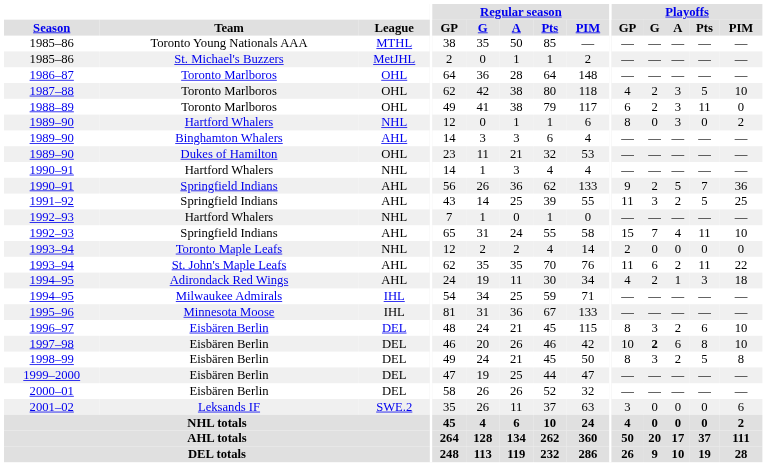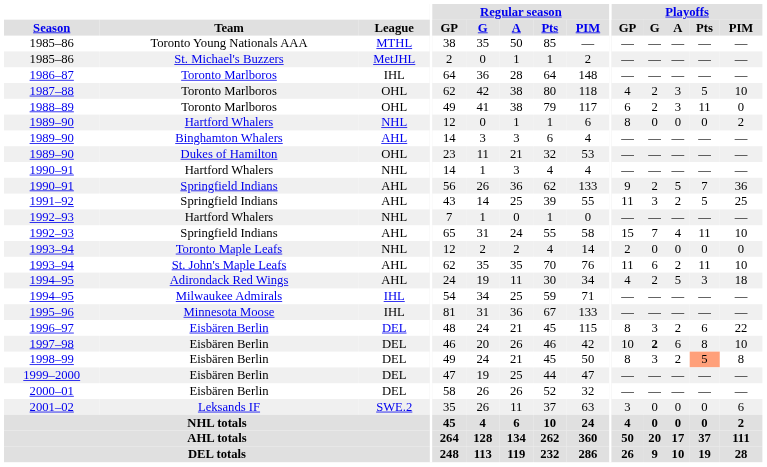 <table border="0" cellpadding="1" cellspacing="0" style="text-align:center; width:60em">
 <tr bgcolor="#e0e0e0">
 <th colspan="3" bgcolor="#ffffff"></th>
 <th rowspan="99" bgcolor="#ffffff"></th>
 <th colspan="5"><a href='#'>Regular season</a></th>
 <th rowspan="99" bgcolor="#ffffff"></th>
 <th colspan="5"><a href='#'>Playoffs</a></th>
 </tr>
 <tr bgcolor="#e0e0e0">
 <th><a href='#'>Season</a></th>
 <th>Team</th>
 <th>League</th>
 <th>GP</th>
 <th><a href='#'>G</a></th>
 <th><a href='#'>A</a></th>
 <th><a href='#'>Pts</a></th>
 <th><a href='#'>PIM</a></th>
 <th>GP</th>
 <th>G</th>
 <th>A</th>
 <th>Pts</th>
 <th>PIM</th>
 </tr>
 <tr>
 <td>1985–86</td>
 <td>Toronto Young Nationals AAA</td>
 <td><a href='#'>MTHL</a></td>
 <td>38</td>
 <td>35</td>
 <td>50</td>
 <td>85</td>
 <td>—</td>
 <td>—</td>
 <td>—</td>
 <td>—</td>
 <td>—</td>
 <td>—</td>
 </tr>
 <tr bgcolor="#f0f0f0">
 <td>1985–86</td>
 <td><a href='#'>St. Michael's Buzzers</a></td>
 <td><a href='#'>MetJHL</a></td>
 <td>2</td>
 <td>0</td>
 <td>1</td>
 <td>1</td>
 <td>2</td>
 <td>—</td>
 <td>—</td>
 <td>—</td>
 <td>—</td>
 <td>—</td>
 </tr>
 <tr>
 <td><a href='#'>1986–87</a></td>
 <td><a href='#'>Toronto Marlboros</a></td>
-<td><a href='#'>OHL</a></td>
+<td>IHL</td>
 <td>64</td>
 <td>36</td>
 <td>28</td>
 <td>64</td>
 <td>148</td>
 <td>—</td>
 <td>—</td>
 <td>—</td>
 <td>—</td>
 <td>—</td>
 </tr>
 <tr bgcolor="#f0f0f0">
 <td><a href='#'>1987–88</a></td>
 <td>Toronto Marlboros</td>
 <td>OHL</td>
 <td>62</td>
 <td>42</td>
 <td>38</td>
 <td>80</td>
 <td>118</td>
 <td>4</td>
 <td>2</td>
 <td>3</td>
 <td>5</td>
 <td>10</td>
 </tr>
 <tr>
 <td><a href='#'>1988–89</a></td>
 <td>Toronto Marlboros</td>
 <td>OHL</td>
 <td>49</td>
 <td>41</td>
 <td>38</td>
 <td>79</td>
 <td>117</td>
 <td>6</td>
 <td>2</td>
 <td>3</td>
 <td>11</td>
 <td>0</td>
 </tr>
 <tr bgcolor="#f0f0f0">
 <td><a href='#'>1989–90</a></td>
 <td><a href='#'>Hartford Whalers</a></td>
 <td><a href='#'>NHL</a></td>
 <td>12</td>
 <td>0</td>
 <td>1</td>
 <td>1</td>
 <td>6</td>
 <td>8</td>
 <td>0</td>
-<td>3</td>
+<td>0</td>
 <td>0</td>
 <td>2</td>
 </tr>
 <tr>
 <td><a href='#'>1989–90</a></td>
 <td><a href='#'>Binghamton Whalers</a></td>
 <td><a href='#'>AHL</a></td>
 <td>14</td>
 <td>3</td>
 <td>3</td>
 <td>6</td>
 <td>4</td>
 <td>—</td>
 <td>—</td>
 <td>—</td>
 <td>—</td>
 <td>—</td>
 </tr>
 <tr bgcolor="#f0f0f0">
 <td><a href='#'>1989–90</a></td>
 <td><a href='#'>Dukes of Hamilton</a></td>
 <td>OHL</td>
 <td>23</td>
 <td>11</td>
 <td>21</td>
 <td>32</td>
 <td>53</td>
 <td>—</td>
 <td>—</td>
 <td>—</td>
 <td>—</td>
 <td>—</td>
 </tr>
 <tr>
 <td><a href='#'>1990–91</a></td>
 <td>Hartford Whalers</td>
 <td>NHL</td>
 <td>14</td>
 <td>1</td>
 <td>3</td>
 <td>4</td>
 <td>4</td>
 <td>—</td>
 <td>—</td>
 <td>—</td>
 <td>—</td>
 <td>—</td>
 </tr>
 <tr bgcolor="#f0f0f0">
 <td><a href='#'>1990–91</a></td>
 <td><a href='#'>Springfield Indians</a></td>
 <td>AHL</td>
 <td>56</td>
 <td>26</td>
 <td>36</td>
 <td>62</td>
 <td>133</td>
 <td>9</td>
 <td>2</td>
 <td>5</td>
 <td>7</td>
 <td>36</td>
 </tr>
 <tr>
 <td><a href='#'>1991–92</a></td>
 <td>Springfield Indians</td>
 <td>AHL</td>
 <td>43</td>
 <td>14</td>
 <td>25</td>
 <td>39</td>
 <td>55</td>
 <td>11</td>
 <td>3</td>
 <td>2</td>
 <td>5</td>
 <td>25</td>
 </tr>
 <tr bgcolor="#f0f0f0">
 <td><a href='#'>1992–93</a></td>
 <td>Hartford Whalers</td>
 <td>NHL</td>
 <td>7</td>
 <td>1</td>
 <td>0</td>
 <td>1</td>
 <td>0</td>
 <td>—</td>
 <td>—</td>
 <td>—</td>
 <td>—</td>
 <td>—</td>
 </tr>
 <tr>
 <td><a href='#'>1992–93</a></td>
 <td>Springfield Indians</td>
 <td>AHL</td>
 <td>65</td>
 <td>31</td>
 <td>24</td>
 <td>55</td>
 <td>58</td>
 <td>15</td>
 <td>7</td>
 <td>4</td>
 <td>11</td>
 <td>10</td>
 </tr>
 <tr bgcolor="#f0f0f0">
 <td><a href='#'>1993–94</a></td>
 <td><a href='#'>Toronto Maple Leafs</a></td>
 <td>NHL</td>
 <td>12</td>
 <td>2</td>
 <td>2</td>
 <td>4</td>
 <td>14</td>
 <td>2</td>
 <td>0</td>
 <td>0</td>
 <td>0</td>
 <td>0</td>
 </tr>
 <tr>
 <td><a href='#'>1993–94</a></td>
 <td><a href='#'>St. John's Maple Leafs</a></td>
 <td>AHL</td>
 <td>62</td>
 <td>35</td>
 <td>35</td>
 <td>70</td>
 <td>76</td>
 <td>11</td>
 <td>6</td>
 <td>2</td>
 <td>11</td>
-<td>22</td>
+<td>10</td>
 </tr>
 <tr bgcolor="#f0f0f0">
 <td><a href='#'>1994–95</a></td>
 <td><a href='#'>Adirondack Red Wings</a></td>
 <td>AHL</td>
 <td>24</td>
 <td>19</td>
 <td>11</td>
 <td>30</td>
 <td>34</td>
 <td>4</td>
 <td>2</td>
-<td>1</td>
+<td>5</td>
 <td>3</td>
 <td>18</td>
 </tr>
 <tr>
 <td><a href='#'>1994–95</a></td>
 <td><a href='#'>Milwaukee Admirals</a></td>
 <td><a href='#'>IHL</a></td>
 <td>54</td>
 <td>34</td>
 <td>25</td>
 <td>59</td>
 <td>71</td>
 <td>—</td>
 <td>—</td>
 <td>—</td>
 <td>—</td>
 <td>—</td>
 </tr>
 <tr bgcolor="#f0f0f0">
 <td><a href='#'>1995–96</a></td>
 <td><a href='#'>Minnesota Moose</a></td>
 <td>IHL</td>
 <td>81</td>
 <td>31</td>
 <td>36</td>
 <td>67</td>
 <td>133</td>
 <td>—</td>
 <td>—</td>
 <td>—</td>
 <td>—</td>
 <td>—</td>
 </tr>
 <tr>
 <td><a href='#'>1996–97</a></td>
 <td><a href='#'>Eisbären Berlin</a></td>
 <td><a href='#'>DEL</a></td>
 <td>48</td>
 <td>24</td>
 <td>21</td>
 <td>45</td>
 <td>115</td>
 <td>8</td>
 <td>3</td>
 <td>2</td>
 <td>6</td>
-<td>10</td>
+<td>22</td>
 </tr>
 <tr bgcolor="#f0f0f0">
 <td><a href='#'>1997–98</a></td>
 <td>Eisbären Berlin</td>
 <td>DEL</td>
 <td>46</td>
 <td>20</td>
 <td>26</td>
 <td>46</td>
 <td>42</td>
 <td>10</td>
 <td><strong>2</strong></td>
 <td>6</td>
 <td>8</td>
 <td>10</td>
 </tr>
 <tr>
 <td><a href='#'>1998–99</a></td>
 <td>Eisbären Berlin</td>
 <td>DEL</td>
 <td>49</td>
 <td>24</td>
 <td>21</td>
 <td>45</td>
 <td>50</td>
 <td>8</td>
 <td>3</td>
 <td>2</td>
-<td>5</td>
+<td style="background: lightsalmon;">5</td>
 <td>8</td>
 </tr>
 <tr bgcolor="#f0f0f0">
 <td><a href='#'>1999–2000</a></td>
 <td>Eisbären Berlin</td>
 <td>DEL</td>
 <td>47</td>
 <td>19</td>
 <td>25</td>
 <td>44</td>
 <td>47</td>
 <td>—</td>
 <td>—</td>
 <td>—</td>
 <td>—</td>
 <td>—</td>
 </tr>
 <tr>
 <td><a href='#'>2000–01</a></td>
 <td>Eisbären Berlin</td>
 <td>DEL</td>
 <td>58</td>
 <td>26</td>
 <td>26</td>
 <td>52</td>
 <td>32</td>
 <td>—</td>
 <td>—</td>
 <td>—</td>
 <td>—</td>
 <td>—</td>
 </tr>
 <tr bgcolor="#f0f0f0">
 <td><a href='#'>2001–02</a></td>
 <td><a href='#'>Leksands IF</a></td>
 <td><a href='#'>SWE.2</a></td>
 <td>35</td>
 <td>26</td>
 <td>11</td>
 <td>37</td>
 <td>63</td>
 <td>3</td>
 <td>0</td>
 <td>0</td>
 <td>0</td>
 <td>6</td>
 </tr>
 <tr bgcolor="#e0e0e0">
 <th colspan="3">NHL totals</th>
 <th>45</th>
 <th>4</th>
 <th>6</th>
 <th>10</th>
 <th>24</th>
 <th>4</th>
 <th>0</th>
 <th>0</th>
 <th>0</th>
 <th>2</th>
 </tr>
 <tr bgcolor="#e0e0e0">
 <th colspan="3">AHL totals</th>
 <th>264</th>
 <th>128</th>
 <th>134</th>
 <th>262</th>
 <th>360</th>
 <th>50</th>
 <th>20</th>
 <th>17</th>
 <th>37</th>
 <th>111</th>
 </tr>
 <tr bgcolor="#e0e0e0">
 <th colspan="3">DEL totals</th>
 <th>248</th>
 <th>113</th>
 <th>119</th>
 <th>232</th>
 <th>286</th>
 <th>26</th>
 <th>9</th>
 <th>10</th>
 <th>19</th>
 <th>28</th>
 </tr>
 </table>
